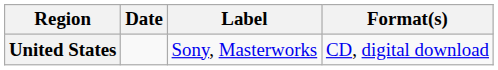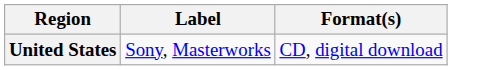 <table class="wikitable plainrowheaders">
 <tr>
 <th scope="col">Region</th>
-<th>Date</th>
 <th>Label</th>
 <th>Format(s)</th>
 </tr>
 <tr>
 <th scope="row">United States</th>
-<td></td>
 <td><a href='#'>Sony</a>, <a href='#'>Masterworks</a></td>
 <td><a href='#'>CD</a>, <a href='#'>digital download</a></td>
 </tr>
 </table>
